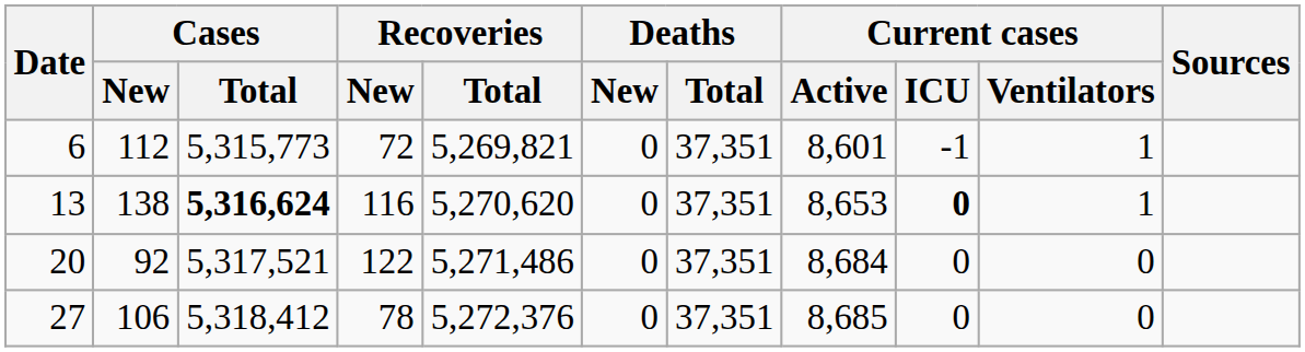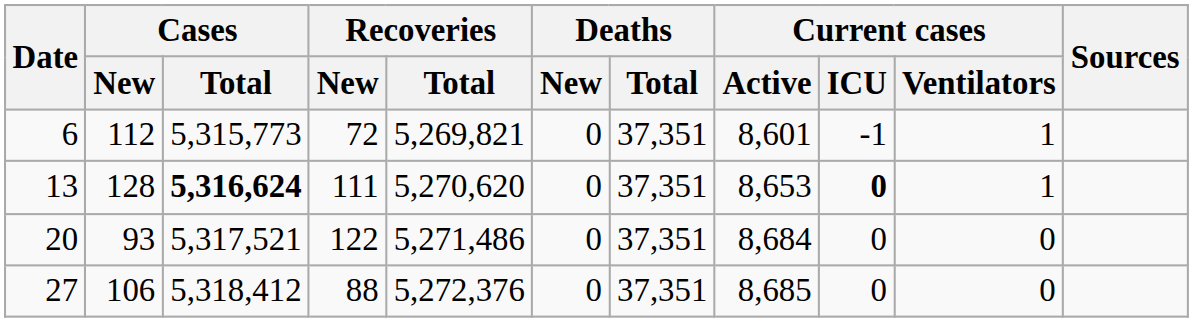 <table class="wikitable sortable mw-collapsible mw-collapsed sticky-header-multi sort-under" style="text-align:right;">
 <tr>
 <th rowspan=2>Date</th>
 <th colspan=2>Cases</th>
 <th colspan=2>Recoveries</th>
 <th colspan=2>Deaths</th>
 <th colspan=3>Current cases</th>
 <th rowspan=2 class="unsortable">Sources</th>
 </tr>
 <tr>
 <th>New</th>
 <th>Total</th>
 <th>New</th>
 <th>Total</th>
 <th>New</th>
 <th>Total</th>
 <th>Active</th>
 <th>ICU</th>
 <th>Ventilators</th>
 </tr>
 <tr>
 <td>6</td>
 <td>112</td>
 <td>5,315,773</td>
 <td>72</td>
 <td>5,269,821</td>
 <td>0</td>
 <td>37,351</td>
 <td>8,601</td>
 <td>-1</td>
 <td>1</td>
 <td></td>
 </tr>
 <tr>
 <td>13</td>
-<td>138</td>
+<td>128</td>
 <td><strong>5,316,624</strong></td>
-<td>116</td>
+<td>111</td>
 <td>5,270,620</td>
 <td>0</td>
 <td>37,351</td>
 <td>8,653</td>
 <td><strong>0</strong></td>
 <td>1</td>
 <td></td>
 </tr>
 <tr>
 <td>20</td>
-<td>92</td>
+<td>93</td>
 <td>5,317,521</td>
 <td>122</td>
 <td>5,271,486</td>
 <td>0</td>
 <td>37,351</td>
 <td>8,684</td>
 <td>0</td>
 <td>0</td>
 <td></td>
 </tr>
 <tr>
 <td>27</td>
 <td>106</td>
 <td>5,318,412</td>
-<td>78</td>
+<td>88</td>
 <td>5,272,376</td>
 <td>0</td>
 <td>37,351</td>
 <td>8,685</td>
 <td>0</td>
 <td>0</td>
 <td></td>
 </tr>
 </table>
